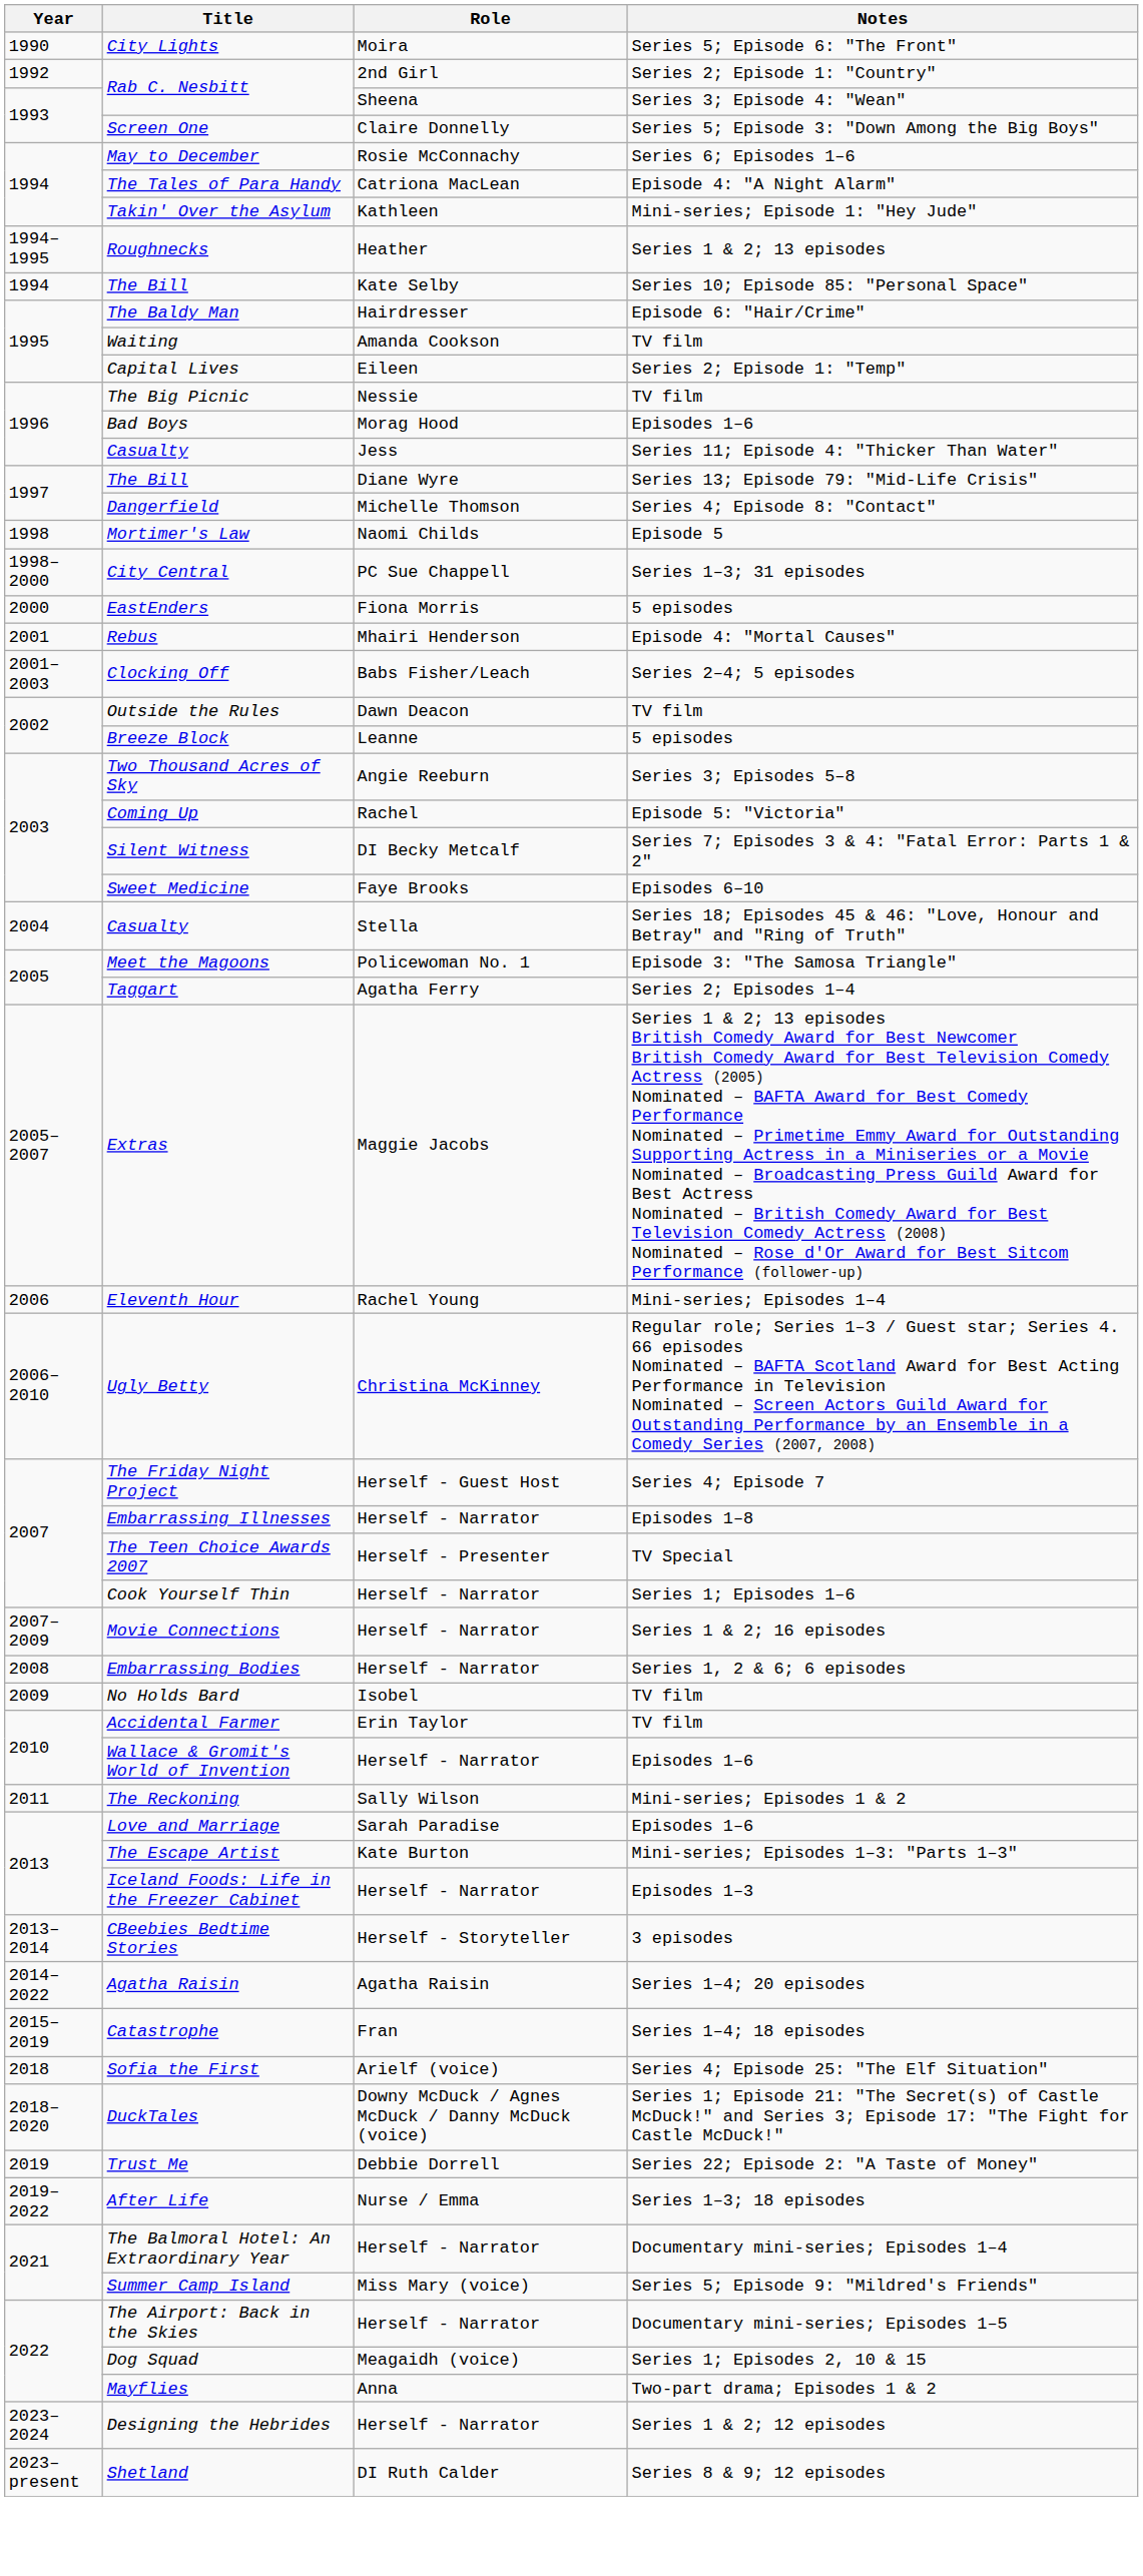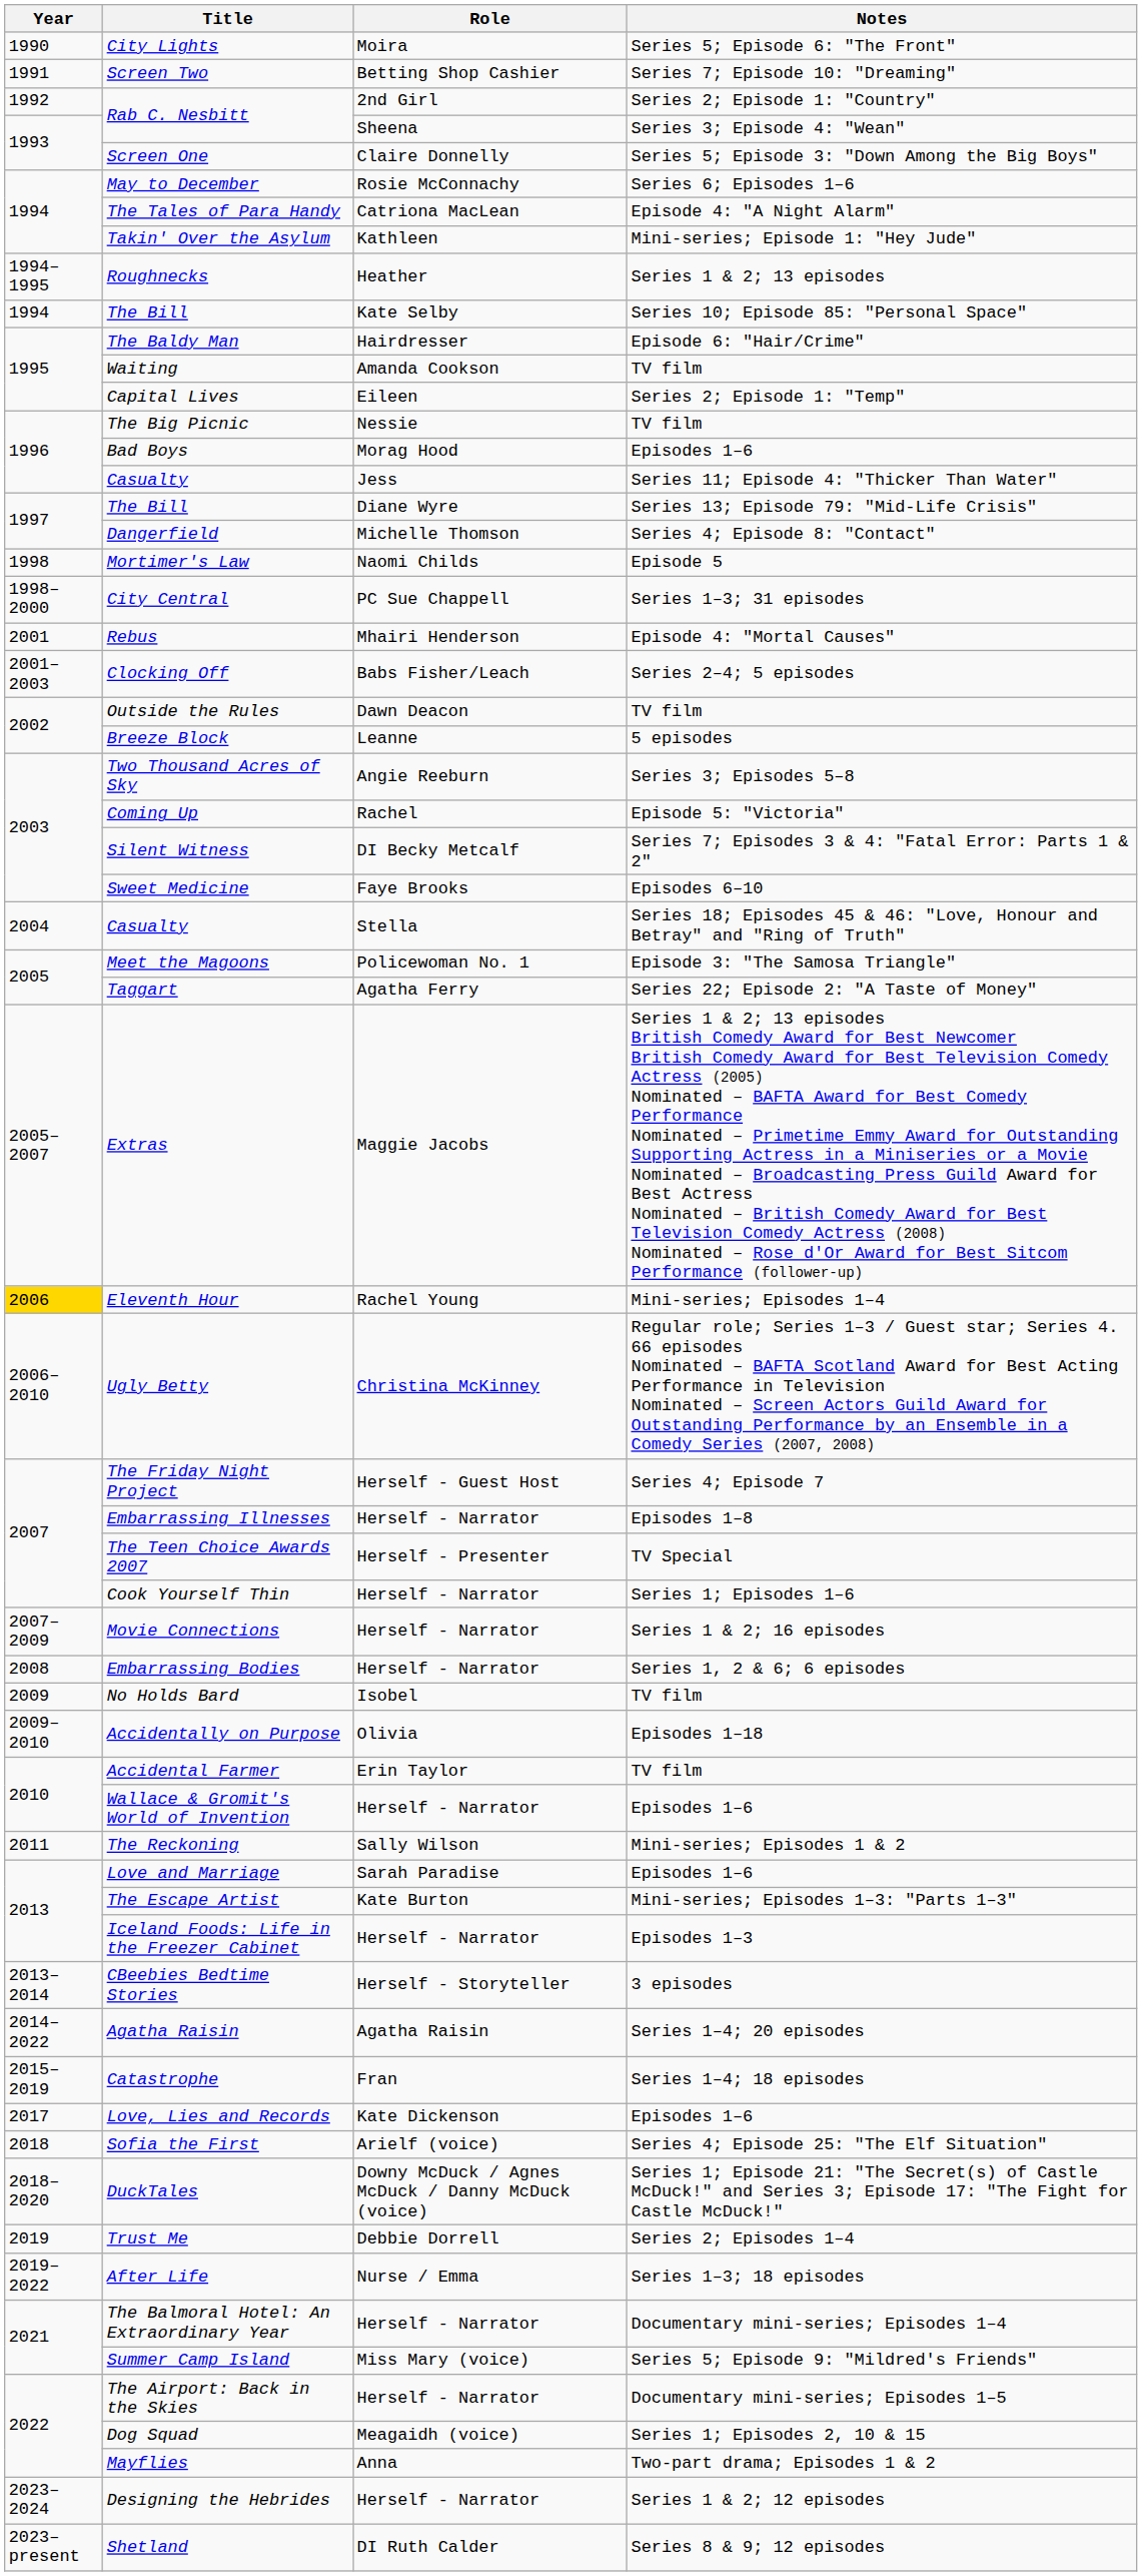 <table class="wikitable sortable">
 <tr>
 <th>Year</th>
 <th>Title</th>
 <th>Role</th>
 <th>Notes</th>
 </tr>
 <tr>
 <td>1990</td>
 <td><em><a href='#'>City Lights</a></em></td>
 <td>Moira</td>
 <td>Series 5; Episode 6: "The Front"</td>
+</tr>
+<tr>
+<td>1991</td>
+<td><em><a href='#'>Screen Two</a></em></td>
+<td>Betting Shop Cashier</td>
+<td>Series 7; Episode 10: "Dreaming"</td>
 </tr>
 <tr>
 <td>1992</td>
 <td rowspan="2"><em><a href='#'>Rab C. Nesbitt</a></em></td>
 <td>2nd Girl</td>
 <td>Series 2; Episode 1: "Country"</td>
 </tr>
 <tr>
 <td rowspan="2">1993</td>
 <td>Sheena</td>
 <td>Series 3; Episode 4: "Wean"</td>
 </tr>
 <tr>
 <td><em><a href='#'>Screen One</a></em></td>
 <td>Claire Donnelly</td>
 <td>Series 5; Episode 3: "Down Among the Big Boys"</td>
 </tr>
 <tr>
 <td rowspan="3">1994</td>
 <td><em><a href='#'>May to December</a></em></td>
 <td>Rosie McConnachy</td>
 <td>Series 6; Episodes 1–6</td>
 </tr>
 <tr>
 <td><em><a href='#'>The Tales of Para Handy</a></em></td>
 <td>Catriona MacLean</td>
 <td>Episode 4: "A Night Alarm"</td>
 </tr>
 <tr>
 <td><em><a href='#'>Takin' Over the Asylum</a></em></td>
 <td>Kathleen</td>
 <td>Mini-series; Episode 1: "Hey Jude"</td>
 </tr>
 <tr>
 <td>1994–1995</td>
 <td><em><a href='#'>Roughnecks</a></em></td>
 <td>Heather</td>
 <td>Series 1 & 2; 13 episodes</td>
 </tr>
 <tr>
 <td>1994</td>
 <td><em><a href='#'>The Bill</a></em></td>
 <td>Kate Selby</td>
 <td>Series 10; Episode 85: "Personal Space"</td>
 </tr>
 <tr>
 <td rowspan="3">1995</td>
 <td><em><a href='#'>The Baldy Man</a></em></td>
 <td>Hairdresser</td>
 <td>Episode 6: "Hair/Crime"</td>
 </tr>
 <tr>
 <td><em>Waiting</em></td>
 <td>Amanda Cookson</td>
 <td>TV film</td>
 </tr>
 <tr>
 <td><em>Capital Lives</em></td>
 <td>Eileen</td>
 <td>Series 2; Episode 1: "Temp"</td>
 </tr>
 <tr>
 <td rowspan="3">1996</td>
 <td><em>The Big Picnic</em></td>
 <td>Nessie</td>
 <td>TV film</td>
 </tr>
 <tr>
 <td><em>Bad Boys</em></td>
 <td>Morag Hood</td>
 <td>Episodes 1–6</td>
 </tr>
 <tr>
 <td><em><a href='#'>Casualty</a></em></td>
 <td>Jess</td>
 <td>Series 11; Episode 4: "Thicker Than Water"</td>
 </tr>
 <tr>
 <td rowspan="2">1997</td>
 <td><em><a href='#'>The Bill</a></em></td>
 <td>Diane Wyre</td>
 <td>Series 13; Episode 79: "Mid-Life Crisis"</td>
 </tr>
 <tr>
 <td><em><a href='#'>Dangerfield</a></em></td>
 <td>Michelle Thomson</td>
 <td>Series 4; Episode 8: "Contact"</td>
 </tr>
 <tr>
 <td>1998</td>
 <td><em><a href='#'>Mortimer's Law</a></em></td>
 <td>Naomi Childs</td>
 <td>Episode 5</td>
 </tr>
 <tr>
 <td>1998–2000</td>
 <td><em><a href='#'>City Central</a></em></td>
 <td>PC Sue Chappell</td>
 <td>Series 1–3; 31 episodes</td>
 </tr>
 <tr>
-<td>2000</td>
-<td><em><a href='#'>EastEnders</a></em></td>
-<td>Fiona Morris</td>
-<td>5 episodes</td>
-</tr>
-<tr>
 <td>2001</td>
 <td><em><a href='#'>Rebus</a></em></td>
 <td>Mhairi Henderson</td>
 <td>Episode 4: "Mortal Causes"</td>
 </tr>
 <tr>
 <td>2001–2003</td>
 <td><em><a href='#'>Clocking Off</a></em></td>
 <td>Babs Fisher/Leach</td>
 <td>Series 2–4; 5 episodes</td>
 </tr>
 <tr>
 <td rowspan="2">2002</td>
 <td><em>Outside the Rules</em></td>
 <td>Dawn Deacon</td>
 <td>TV film</td>
 </tr>
 <tr>
 <td><em><a href='#'>Breeze Block</a></em></td>
 <td>Leanne</td>
 <td>5 episodes</td>
 </tr>
 <tr>
 <td rowspan="4">2003</td>
 <td><em><a href='#'>Two Thousand Acres of Sky</a></em></td>
 <td>Angie Reeburn</td>
 <td>Series 3; Episodes 5–8</td>
 </tr>
 <tr>
 <td><em><a href='#'>Coming Up</a></em></td>
 <td>Rachel</td>
 <td>Episode 5: "Victoria"</td>
 </tr>
 <tr>
 <td><em><a href='#'>Silent Witness</a></em></td>
 <td>DI Becky Metcalf</td>
 <td>Series 7; Episodes 3 & 4: "Fatal Error: Parts 1 & 2"</td>
 </tr>
 <tr>
 <td><em><a href='#'>Sweet Medicine</a></em></td>
 <td>Faye Brooks</td>
 <td>Episodes 6–10</td>
 </tr>
 <tr>
 <td>2004</td>
 <td><em><a href='#'>Casualty</a></em></td>
 <td>Stella</td>
 <td>Series 18; Episodes 45 & 46: "Love, Honour and Betray" and "Ring of Truth"</td>
 </tr>
 <tr>
 <td rowspan="2">2005</td>
 <td><em><a href='#'>Meet the Magoons</a></em></td>
 <td>Policewoman No. 1</td>
 <td>Episode 3: "The Samosa Triangle"</td>
 </tr>
 <tr>
 <td><em><a href='#'>Taggart</a></em></td>
 <td>Agatha Ferry</td>
-<td>Series 2; Episodes 1–4</td>
+<td>Series 22; Episode 2: "A Taste of Money"</td>
 </tr>
 <tr>
 <td>2005–2007</td>
 <td><em><a href='#'>Extras</a></em></td>
 <td>Maggie Jacobs</td>
 <td>Series 1 & 2; 13 episodes<br><a href='#'>British Comedy Award for Best Newcomer</a><br><a href='#'>British Comedy Award for Best Television Comedy Actress</a> <small>(2005)</small><br>Nominated – <a href='#'>BAFTA Award for Best Comedy Performance</a><br>Nominated – <a href='#'>Primetime Emmy Award for Outstanding Supporting Actress in a Miniseries or a Movie</a><br>Nominated – <a href='#'>Broadcasting Press Guild</a> Award for Best Actress<br>Nominated – <a href='#'>British Comedy Award for Best Television Comedy Actress</a> <small>(2008)</small><br>Nominated – <a href='#'>Rose d'Or Award for Best Sitcom Performance</a> <small>(follower-up)</small></td>
 </tr>
 <tr>
-<td>2006</td>
+<td style="background: gold;">2006</td>
 <td><em><a href='#'>Eleventh Hour</a></em></td>
 <td>Rachel Young</td>
 <td>Mini-series; Episodes 1–4</td>
 </tr>
 <tr>
 <td>2006–2010</td>
 <td><em><a href='#'>Ugly Betty</a></em></td>
 <td><a href='#'>Christina McKinney</a></td>
 <td>Regular role; Series 1–3 / Guest star; Series 4. 66 episodes<br>Nominated – <a href='#'>BAFTA Scotland</a> Award for Best Acting Performance in Television<br>Nominated – <a href='#'>Screen Actors Guild Award for Outstanding Performance by an Ensemble in a Comedy Series</a> <small>(2007, 2008)</small></td>
 </tr>
 <tr>
 <td rowspan="4">2007</td>
 <td><em><a href='#'>The Friday Night Project</a></em></td>
 <td>Herself - Guest Host</td>
 <td>Series 4; Episode 7</td>
 </tr>
 <tr>
 <td><em><a href='#'>Embarrassing Illnesses</a></em></td>
 <td>Herself - Narrator</td>
 <td>Episodes 1–8</td>
 </tr>
 <tr>
 <td><em><a href='#'>The Teen Choice Awards 2007</a></em></td>
 <td>Herself - Presenter</td>
 <td>TV Special</td>
 </tr>
 <tr>
 <td><em>Cook Yourself Thin</em></td>
 <td>Herself - Narrator</td>
 <td>Series 1; Episodes 1–6</td>
 </tr>
 <tr>
 <td>2007–2009</td>
 <td><em><a href='#'>Movie Connections</a></em></td>
 <td>Herself - Narrator</td>
 <td>Series 1 & 2; 16 episodes</td>
 </tr>
 <tr>
 <td>2008</td>
 <td><em><a href='#'>Embarrassing Bodies</a></em></td>
 <td>Herself - Narrator</td>
 <td>Series 1, 2 & 6; 6 episodes</td>
 </tr>
 <tr>
 <td>2009</td>
 <td><em>No Holds Bard</em></td>
 <td>Isobel</td>
 <td>TV film</td>
+</tr>
+<tr>
+<td>2009–2010</td>
+<td><em><a href='#'>Accidentally on Purpose</a></em></td>
+<td>Olivia</td>
+<td>Episodes 1–18</td>
 </tr>
 <tr>
 <td rowspan="2">2010</td>
 <td><em><a href='#'>Accidental Farmer</a></em></td>
 <td>Erin Taylor</td>
 <td>TV film</td>
 </tr>
 <tr>
 <td><em><a href='#'>Wallace & Gromit's World of Invention</a></em></td>
 <td>Herself - Narrator</td>
 <td>Episodes 1–6</td>
 </tr>
 <tr>
 <td>2011</td>
 <td><em><a href='#'>The Reckoning</a></em></td>
 <td>Sally Wilson</td>
 <td>Mini-series; Episodes 1 & 2</td>
 </tr>
 <tr>
 <td rowspan="3">2013</td>
 <td><em><a href='#'>Love and Marriage</a></em></td>
 <td>Sarah Paradise</td>
 <td>Episodes 1–6</td>
 </tr>
 <tr>
 <td><em><a href='#'>The Escape Artist</a></em></td>
 <td>Kate Burton</td>
 <td>Mini-series; Episodes 1–3: "Parts 1–3"</td>
 </tr>
 <tr>
 <td><em><a href='#'>Iceland Foods: Life in the Freezer Cabinet</a></em></td>
 <td>Herself - Narrator</td>
 <td>Episodes 1–3</td>
 </tr>
 <tr>
 <td>2013–2014</td>
 <td><em><a href='#'>CBeebies Bedtime Stories</a></em></td>
 <td>Herself - Storyteller</td>
 <td>3 episodes</td>
 </tr>
 <tr>
 <td>2014–2022</td>
 <td><em><a href='#'>Agatha Raisin</a></em></td>
 <td>Agatha Raisin</td>
 <td>Series 1–4; 20 episodes</td>
 </tr>
 <tr>
 <td>2015–2019</td>
 <td><em><a href='#'>Catastrophe</a></em></td>
 <td>Fran</td>
 <td>Series 1–4; 18 episodes</td>
 </tr>
 <tr>
+<td>2017</td>
+<td><em><a href='#'>Love, Lies and Records</a></em></td>
+<td>Kate Dickenson</td>
+<td>Episodes 1–6</td>
+</tr>
+<tr>
 <td>2018</td>
 <td><em><a href='#'>Sofia the First</a></em></td>
 <td>Arielf (voice)</td>
 <td>Series 4; Episode 25: "The Elf Situation"</td>
 </tr>
 <tr>
 <td>2018–2020</td>
 <td><em><a href='#'>DuckTales</a></em></td>
 <td>Downy McDuck / Agnes McDuck / Danny McDuck (voice)</td>
 <td>Series 1; Episode 21: "The Secret(s) of Castle McDuck!" and Series 3; Episode 17: "The Fight for Castle McDuck!"</td>
 </tr>
 <tr>
 <td>2019</td>
 <td><em><a href='#'>Trust Me</a></em></td>
 <td>Debbie Dorrell</td>
-<td>Series 22; Episode 2: "A Taste of Money"</td>
+<td>Series 2; Episodes 1–4</td>
 </tr>
 <tr>
 <td>2019–2022</td>
 <td><em><a href='#'>After Life</a></em></td>
 <td>Nurse / Emma</td>
 <td>Series 1–3; 18 episodes</td>
 </tr>
 <tr>
 <td rowspan="2">2021</td>
 <td><em>The Balmoral Hotel: An Extraordinary Year</em></td>
 <td>Herself - Narrator</td>
 <td>Documentary mini-series; Episodes 1–4</td>
 </tr>
 <tr>
 <td><em><a href='#'>Summer Camp Island</a></em></td>
 <td>Miss Mary (voice)</td>
 <td>Series 5; Episode 9: "Mildred's Friends"</td>
 </tr>
 <tr>
 <td rowspan="3">2022</td>
 <td><em>The Airport: Back in the Skies</em></td>
 <td>Herself - Narrator</td>
 <td>Documentary mini-series; Episodes 1–5</td>
 </tr>
 <tr>
 <td><em>Dog Squad</em></td>
 <td>Meagaidh (voice)</td>
 <td>Series 1; Episodes 2, 10 & 15</td>
 </tr>
 <tr>
 <td><em><a href='#'>Mayflies</a></em></td>
 <td>Anna</td>
 <td>Two-part drama; Episodes 1 & 2</td>
 </tr>
 <tr>
 <td>2023–2024</td>
 <td><em>Designing the Hebrides</em></td>
 <td>Herself - Narrator</td>
 <td>Series 1 & 2; 12 episodes</td>
 </tr>
 <tr>
 <td>2023–present</td>
 <td><em><a href='#'>Shetland</a></em></td>
 <td>DI Ruth Calder</td>
 <td>Series 8 & 9; 12 episodes</td>
 </tr>
 </table>
